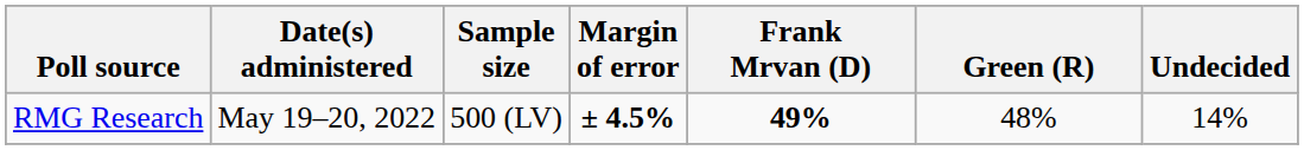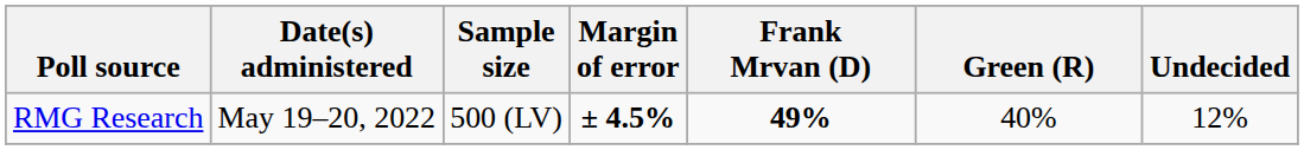 <table class="wikitable" style="font-size:90%;text-align:center;">
 <tr valign=bottom>
 <th>Poll source</th>
 <th>Date(s)<br>administered</th>
 <th>Sample<br>size</th>
 <th>Margin<br>of error</th>
 <th style="width:100px;">Frank<br>Mrvan (D)</th>
 <th style="width:100px;"><br>Green (R)</th>
 <th>Undecided</th>
 </tr>
 <tr>
 <td style="text-align:left;"><a href='#'>RMG Research</a></td>
 <td>May 19–20, 2022</td>
 <td>500 (LV)</td>
 <td><strong>± 4.5%</strong></td>
 <td><strong>49%</strong></td>
-<td>48%</td>
-<td>14%</td>
+<td>40%</td>
+<td>12%</td>
 </tr>
 </table>
